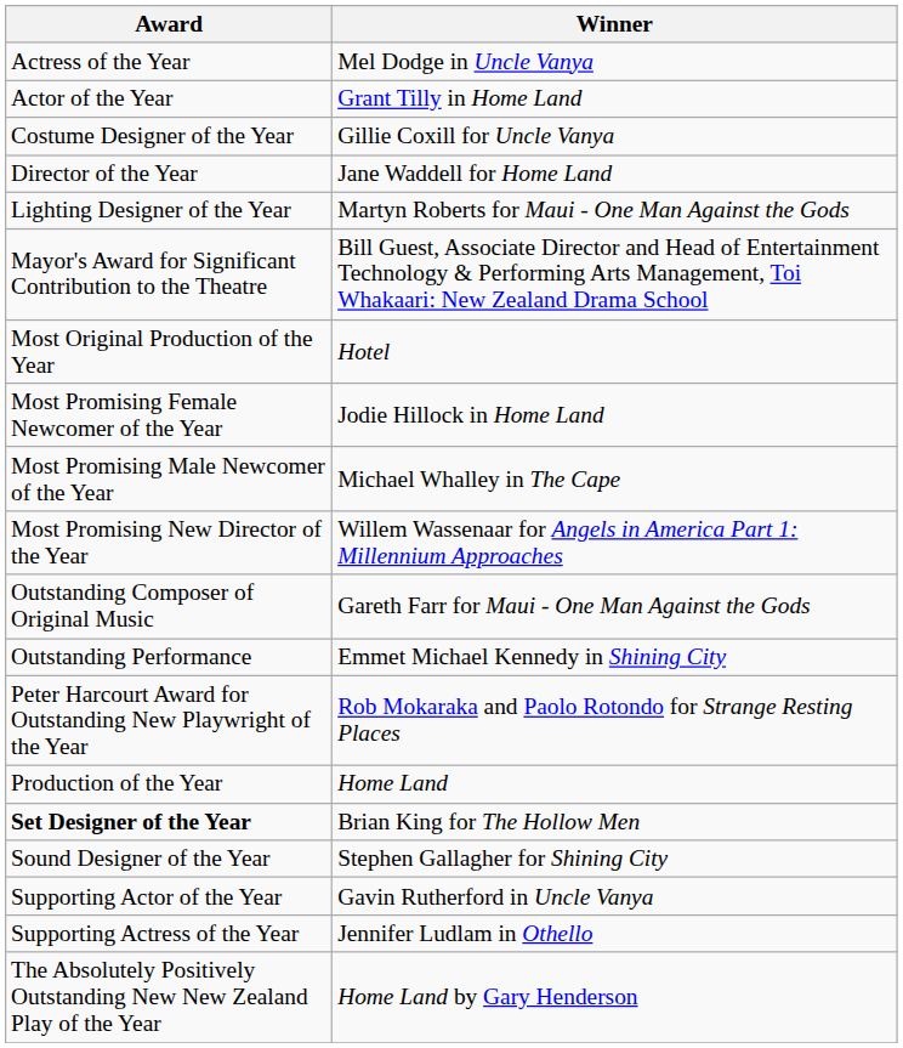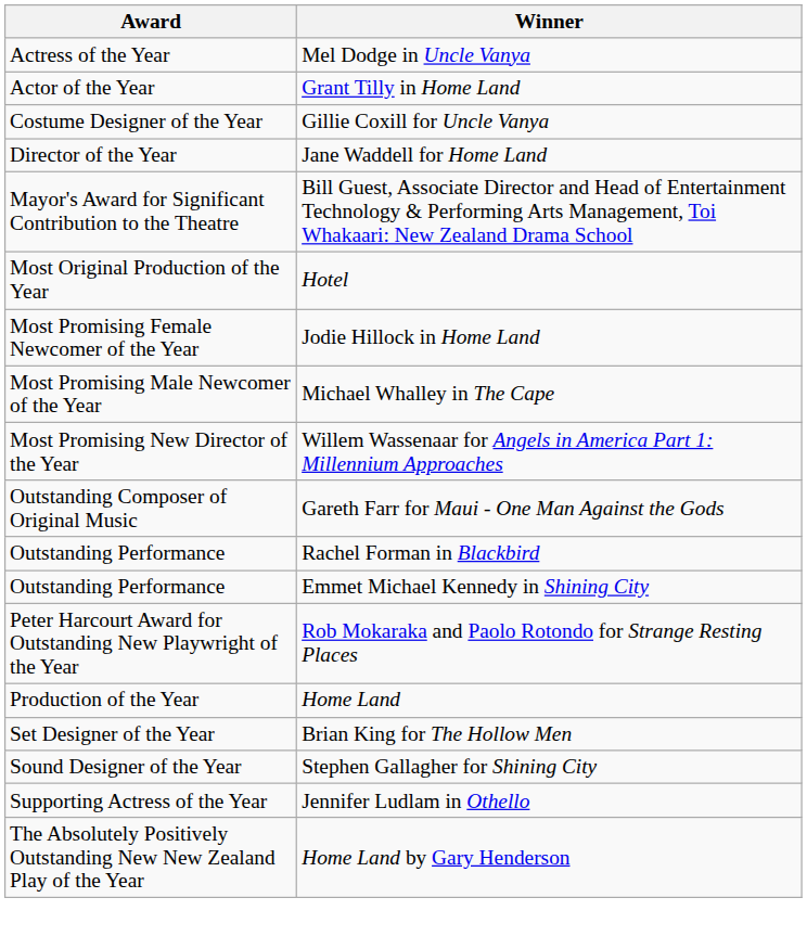 <table class="wikitable sortable">
 <tr>
 <th>Award</th>
 <th>Winner</th>
 </tr>
 <tr>
 <td>Actress of the Year</td>
 <td>Mel Dodge in <em><a href='#'>Uncle Vanya</a></em></td>
 </tr>
 <tr>
 <td>Actor of the Year</td>
 <td><a href='#'>Grant Tilly</a> in <em>Home Land</em></td>
 </tr>
 <tr>
 <td>Costume Designer of the Year</td>
 <td>Gillie Coxill for <em>Uncle Vanya</em></td>
 </tr>
 <tr>
 <td>Director of the Year</td>
 <td>Jane Waddell for <em>Home Land</em></td>
-</tr>
-<tr>
-<td>Lighting Designer of the Year</td>
-<td>Martyn Roberts for <em>Maui - One Man Against the Gods</em></td>
 </tr>
 <tr>
 <td>Mayor's Award for Significant Contribution to the Theatre</td>
 <td>Bill Guest,  Associate Director and Head of Entertainment Technology & Performing Arts Management, <a href='#'>Toi Whakaari: New Zealand Drama School</a></td>
 </tr>
 <tr>
 <td>Most Original Production of the Year</td>
 <td><em>Hotel</em></td>
 </tr>
 <tr>
 <td>Most Promising Female Newcomer of the Year</td>
 <td>Jodie Hillock in <em>Home Land</em></td>
 </tr>
 <tr>
 <td>Most Promising Male Newcomer of the Year</td>
 <td>Michael Whalley in <em>The Cape</em></td>
 </tr>
 <tr>
 <td>Most Promising New Director of the Year</td>
 <td>Willem Wassenaar for <em><a href='#'>Angels in America Part 1: Millennium Approaches</a></em></td>
 </tr>
 <tr>
 <td>Outstanding Composer of Original Music</td>
 <td>Gareth Farr for <em>Maui - One Man Against the Gods</em></td>
 </tr>
 <tr>
 <td>Outstanding Performance</td>
+<td>Rachel Forman in <em><a href='#'>Blackbird</a></em></td>
+</tr>
+<tr>
+<td>Outstanding Performance</td>
 <td>Emmet Michael Kennedy in <em><a href='#'>Shining City</a></em></td>
 </tr>
 <tr>
 <td>Peter Harcourt Award for Outstanding New Playwright of the Year</td>
 <td><a href='#'>Rob Mokaraka</a> and <a href='#'>Paolo Rotondo</a> for <em>Strange Resting Places</em></td>
 </tr>
 <tr>
 <td>Production of the Year</td>
 <td><em>Home Land</em></td>
 </tr>
 <tr>
-<td><strong>Set Designer of the Year</strong></td>
+<td>Set Designer of the Year</td>
 <td>Brian King for <em>The Hollow Men</em></td>
 </tr>
 <tr>
 <td>Sound Designer of the Year</td>
 <td>Stephen Gallagher for <em>Shining City</em></td>
-</tr>
-<tr>
-<td>Supporting Actor of the Year</td>
-<td>Gavin Rutherford in <em>Uncle Vanya</em></td>
 </tr>
 <tr>
 <td>Supporting Actress of the Year</td>
 <td>Jennifer Ludlam in <em><a href='#'>Othello</a></em></td>
 </tr>
 <tr>
 <td>The Absolutely Positively Outstanding New New Zealand Play of the Year</td>
 <td><em>Home Land</em> by <a href='#'>Gary Henderson</a></td>
 </tr>
 </table>
